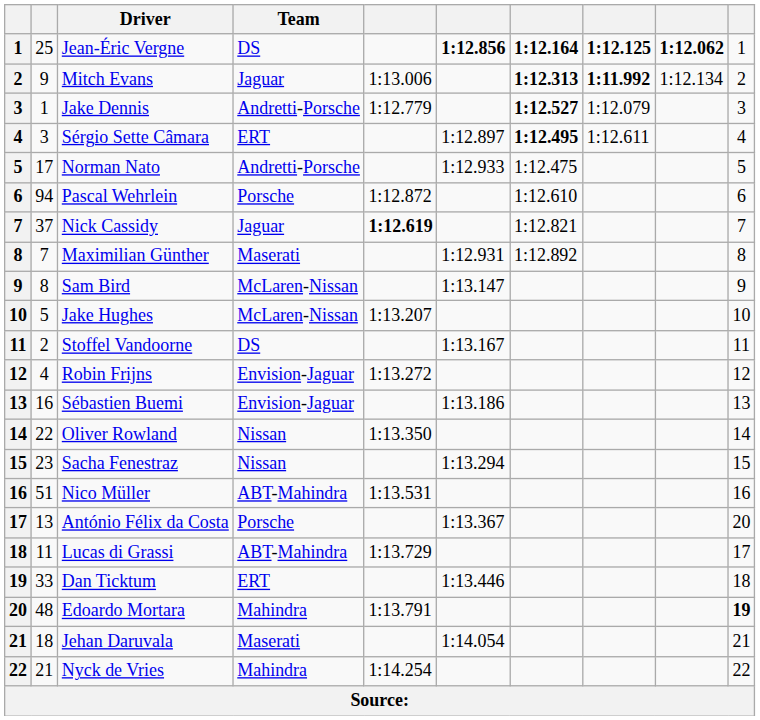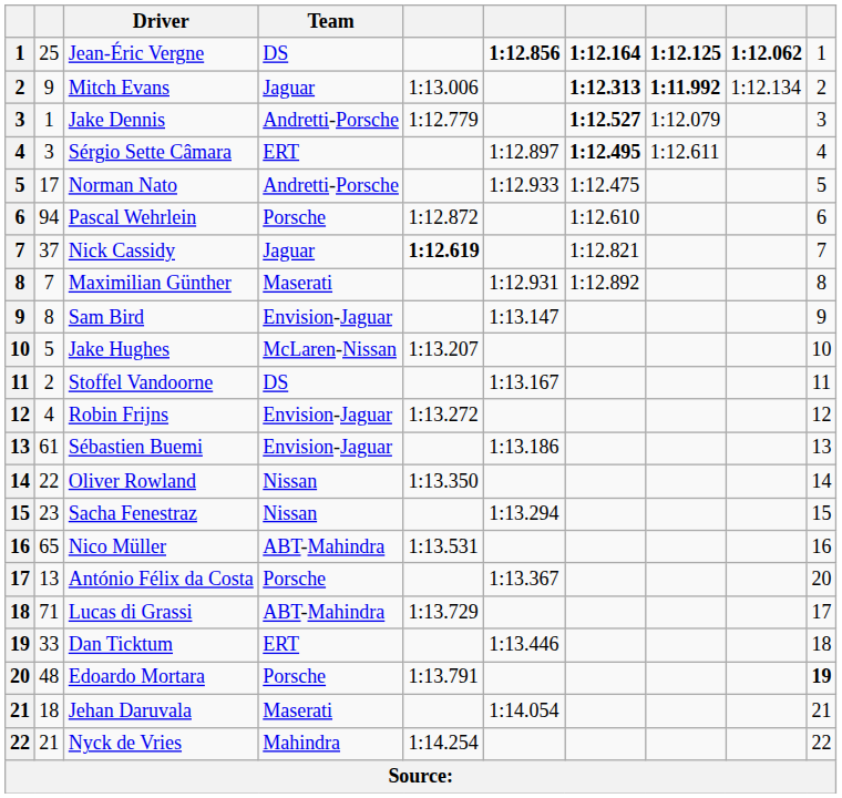 <table class="wikitable sortable" style="font-size: 85%">
 <tr>
 <th scope="col"></th>
 <th scope="col"></th>
 <th scope="col">Driver</th>
 <th scope="col">Team</th>
 <th scope="col"></th>
 <th scope="col"></th>
 <th scope="col"></th>
 <th scope="col"></th>
 <th scope="col"></th>
 <th scope="col"></th>
 </tr>
 <tr>
 <th scope="row">1</th>
 <td align="center">25</td>
 <td data-sort-value=""> <a href='#'>Jean-Éric Vergne</a></td>
 <td><a href='#'>DS</a></td>
 <td></td>
 <td><strong>1:12.856</strong></td>
 <td><strong>1:12.164</strong></td>
 <td><strong>1:12.125</strong></td>
 <td><strong>1:12.062</strong></td>
 <td align="center">1</td>
 </tr>
 <tr>
 <th scope="row">2</th>
 <td align="center">9</td>
 <td data-sort-value=""> <a href='#'>Mitch Evans</a></td>
 <td><a href='#'>Jaguar</a></td>
 <td>1:13.006</td>
 <td></td>
 <td><strong>1:12.313</strong></td>
 <td><strong>1:11.992</strong></td>
 <td>1:12.134</td>
 <td align="center">2</td>
 </tr>
 <tr>
 <th scope="row">3</th>
 <td align="center">1</td>
 <td data-sort-value=""> <a href='#'>Jake Dennis</a></td>
 <td><a href='#'>Andretti</a>-<a href='#'>Porsche</a></td>
 <td>1:12.779</td>
 <td></td>
 <td><strong>1:12.527</strong></td>
 <td>1:12.079</td>
 <td></td>
 <td align="center">3</td>
 </tr>
 <tr>
 <th scope="row">4</th>
 <td align="center">3</td>
 <td data-sort-value=""> <a href='#'>Sérgio Sette Câmara</a></td>
 <td><a href='#'>ERT</a></td>
 <td></td>
 <td>1:12.897</td>
 <td><strong>1:12.495</strong></td>
 <td>1:12.611</td>
 <td></td>
 <td align="center">4</td>
 </tr>
 <tr>
 <th scope="row">5</th>
 <td align="center">17</td>
 <td data-sort-value=""> <a href='#'>Norman Nato</a></td>
 <td><a href='#'>Andretti</a>-<a href='#'>Porsche</a></td>
 <td></td>
 <td>1:12.933</td>
 <td>1:12.475</td>
 <td></td>
 <td></td>
 <td align="center">5</td>
 </tr>
 <tr>
 <th scope="row">6</th>
 <td align="center">94</td>
 <td data-sort-value=""> <a href='#'>Pascal Wehrlein</a></td>
 <td><a href='#'>Porsche</a></td>
 <td>1:12.872</td>
 <td></td>
 <td>1:12.610</td>
 <td></td>
 <td></td>
 <td align="center">6</td>
 </tr>
 <tr>
 <th scope="row">7</th>
 <td align="center">37</td>
 <td data-sort-value=""> <a href='#'>Nick Cassidy</a></td>
 <td><a href='#'>Jaguar</a></td>
 <td><strong>1:12.619</strong></td>
 <td></td>
 <td>1:12.821</td>
 <td></td>
 <td></td>
 <td align="center">7</td>
 </tr>
 <tr>
 <th scope="row">8</th>
 <td align="center">7</td>
 <td data-sort-value=""> <a href='#'>Maximilian Günther</a></td>
 <td><a href='#'>Maserati</a></td>
 <td></td>
 <td>1:12.931</td>
 <td>1:12.892</td>
 <td></td>
 <td></td>
 <td align="center">8</td>
 </tr>
 <tr>
 <th scope="row">9</th>
 <td align="center">8</td>
 <td data-sort-value=""> <a href='#'>Sam Bird</a></td>
-<td><a href='#'>McLaren</a>-<a href='#'>Nissan</a></td>
+<td><a href='#'>Envision</a>-<a href='#'>Jaguar</a></td>
 <td></td>
 <td>1:13.147</td>
 <td></td>
 <td></td>
 <td></td>
 <td align="center">9</td>
 </tr>
 <tr>
 <th scope="row">10</th>
 <td align="center">5</td>
 <td data-sort-value=""> <a href='#'>Jake Hughes</a></td>
 <td><a href='#'>McLaren</a>-<a href='#'>Nissan</a></td>
 <td>1:13.207</td>
 <td></td>
 <td></td>
 <td></td>
 <td></td>
 <td align="center">10</td>
 </tr>
 <tr>
 <th scope="row">11</th>
 <td align="center">2</td>
 <td data-sort-value=""> <a href='#'>Stoffel Vandoorne</a></td>
 <td><a href='#'>DS</a></td>
 <td></td>
 <td>1:13.167</td>
 <td></td>
 <td></td>
 <td></td>
 <td align="center">11</td>
 </tr>
 <tr>
 <th scope="row">12</th>
 <td align="center">4</td>
 <td data-sort-value=""> <a href='#'>Robin Frijns</a></td>
 <td><a href='#'>Envision</a>-<a href='#'>Jaguar</a></td>
 <td>1:13.272</td>
 <td></td>
 <td></td>
 <td></td>
 <td></td>
 <td align="center">12</td>
 </tr>
 <tr>
 <th scope="row">13</th>
-<td align="center">16</td>
+<td align="center">61</td>
 <td data-sort-value=""> <a href='#'>Sébastien Buemi</a></td>
 <td><a href='#'>Envision</a>-<a href='#'>Jaguar</a></td>
 <td></td>
 <td>1:13.186</td>
 <td></td>
 <td></td>
 <td></td>
 <td align="center">13</td>
 </tr>
 <tr>
 <th scope="row">14</th>
 <td align="center">22</td>
 <td data-sort-value=""> <a href='#'>Oliver Rowland</a></td>
 <td><a href='#'>Nissan</a></td>
 <td>1:13.350</td>
 <td></td>
 <td></td>
 <td></td>
 <td></td>
 <td align="center">14</td>
 </tr>
 <tr>
 <th scope="row">15</th>
 <td align="center">23</td>
 <td data-sort-value=""> <a href='#'>Sacha Fenestraz</a></td>
 <td><a href='#'>Nissan</a></td>
 <td></td>
 <td>1:13.294</td>
 <td></td>
 <td></td>
 <td></td>
 <td align="center">15</td>
 </tr>
 <tr>
 <th scope="row">16</th>
-<td align="center">51</td>
+<td align="center">65</td>
 <td data-sort-value=""> <a href='#'>Nico Müller</a></td>
 <td><a href='#'>ABT</a>-<a href='#'>Mahindra</a></td>
 <td>1:13.531</td>
 <td></td>
 <td></td>
 <td></td>
 <td></td>
 <td align="center">16</td>
 </tr>
 <tr>
 <th scope="row">17</th>
 <td align="center">13</td>
 <td data-sort-value=""> <a href='#'>António Félix da Costa</a></td>
 <td><a href='#'>Porsche</a></td>
 <td></td>
 <td>1:13.367</td>
 <td></td>
 <td></td>
 <td></td>
 <td align="center">20</td>
 </tr>
 <tr>
 <th scope="row">18</th>
-<td align="center">11</td>
+<td align="center">71</td>
 <td data-sort-value=""> <a href='#'>Lucas di Grassi</a></td>
 <td><a href='#'>ABT</a>-<a href='#'>Mahindra</a></td>
 <td>1:13.729</td>
 <td></td>
 <td></td>
 <td></td>
 <td></td>
 <td align="center">17</td>
 </tr>
 <tr>
 <th scope="row">19</th>
 <td align="center">33</td>
 <td data-sort-value=""> <a href='#'>Dan Ticktum</a></td>
 <td><a href='#'>ERT</a></td>
 <td></td>
 <td>1:13.446</td>
 <td></td>
 <td></td>
 <td></td>
 <td align="center">18</td>
 </tr>
 <tr>
 <th scope="row">20</th>
 <td align="center">48</td>
 <td data-sort-value=""> <a href='#'>Edoardo Mortara</a></td>
-<td><a href='#'>Mahindra</a></td>
+<td><a href='#'>Porsche</a></td>
 <td>1:13.791</td>
 <td></td>
 <td></td>
 <td></td>
 <td></td>
 <td align="center"><strong>19</strong></td>
 </tr>
 <tr>
 <th scope="row">21</th>
 <td align="center">18</td>
 <td data-sort-value=""> <a href='#'>Jehan Daruvala</a></td>
 <td><a href='#'>Maserati</a></td>
 <td></td>
 <td>1:14.054</td>
 <td></td>
 <td></td>
 <td></td>
 <td align="center">21</td>
 </tr>
 <tr>
 <th scope="row">22</th>
 <td align="center">21</td>
 <td data-sort-value=""> <a href='#'>Nyck de Vries</a></td>
 <td><a href='#'>Mahindra</a></td>
 <td>1:14.254</td>
 <td></td>
 <td></td>
 <td></td>
 <td></td>
 <td align="center">22</td>
 </tr>
 <tr>
 <th colspan="10">Source:</th>
 </tr>
 </table>
